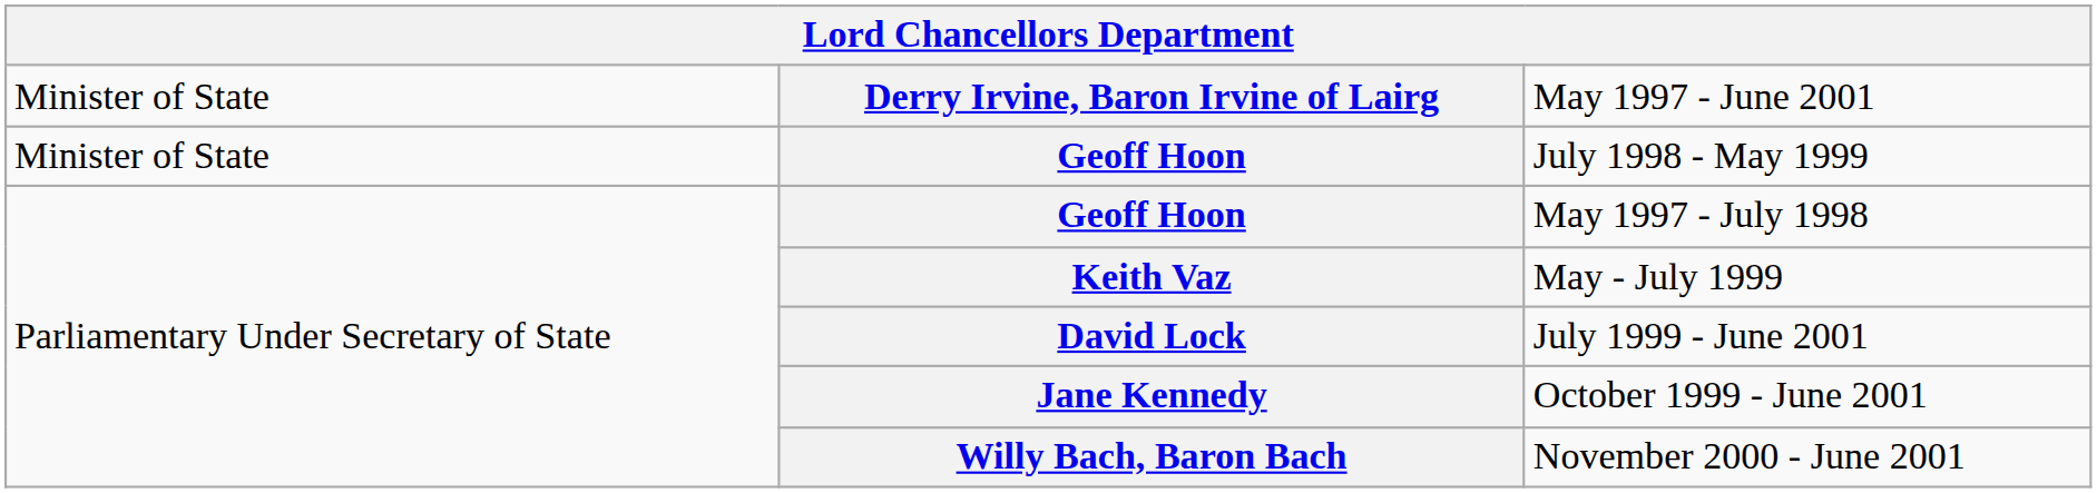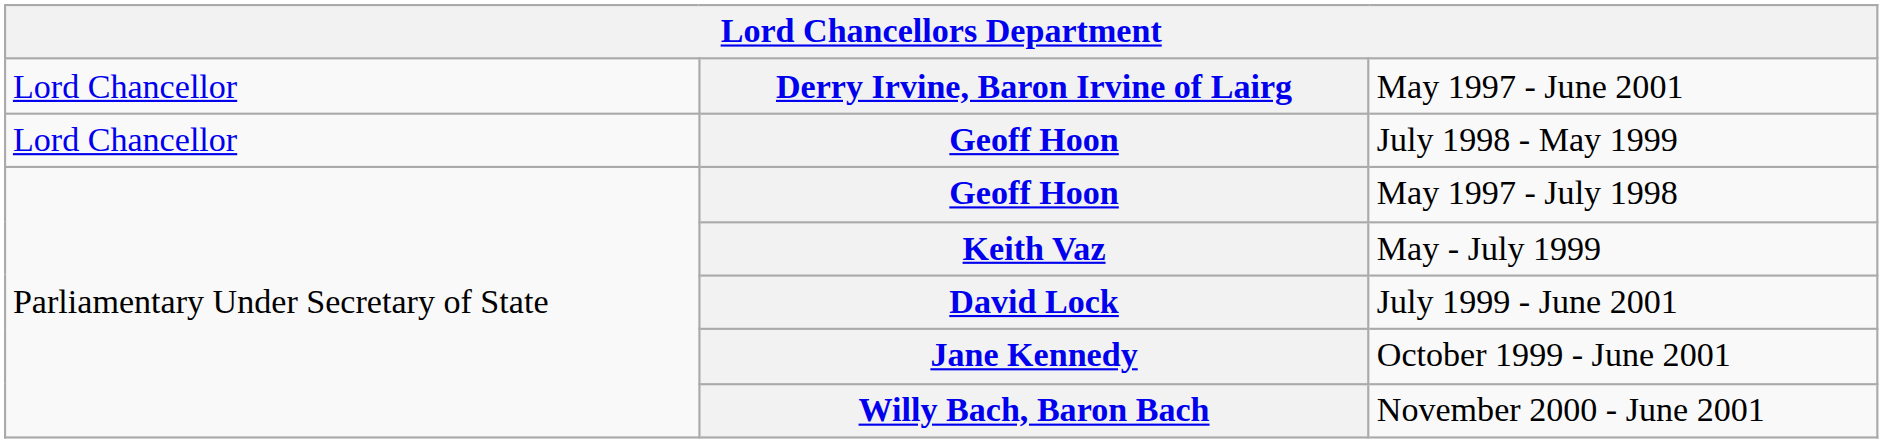 <table class="wikitable plainrowheaders" width=100% style="max-width:55em;">
 <tr>
 <th colspan=4><a href='#'>Lord Chancellors Department</a></th>
 </tr>
 <tr>
-<td>Minister of State</td>
+<td><a href='#'>Lord Chancellor</a></td>
 <th scope="row" style="font-weight:bold;"><a href='#'>Derry Irvine, Baron Irvine of Lairg</a></th>
 <td>May 1997 - June 2001</td>
 </tr>
 <tr>
-<td>Minister of State</td>
+<td><a href='#'>Lord Chancellor</a></td>
 <th scope="row"><a href='#'>Geoff Hoon</a></th>
 <td>July 1998 - May 1999</td>
 </tr>
 <tr>
 <td rowspan="5">Parliamentary Under Secretary of State</td>
 <th scope="row"><a href='#'>Geoff Hoon</a></th>
 <td>May 1997 - July 1998</td>
 </tr>
 <tr>
 <th scope="row"><a href='#'>Keith Vaz</a></th>
 <td>May - July 1999</td>
 </tr>
 <tr>
 <th scope="row"><a href='#'>David Lock</a></th>
 <td>July 1999 - June 2001</td>
 </tr>
 <tr>
 <th scope="row"><a href='#'>Jane Kennedy</a></th>
 <td>October 1999 - June 2001</td>
 </tr>
 <tr>
 <th scope="row"><a href='#'>Willy Bach, Baron Bach</a></th>
 <td>November 2000 - June 2001</td>
 </tr>
 </table>
